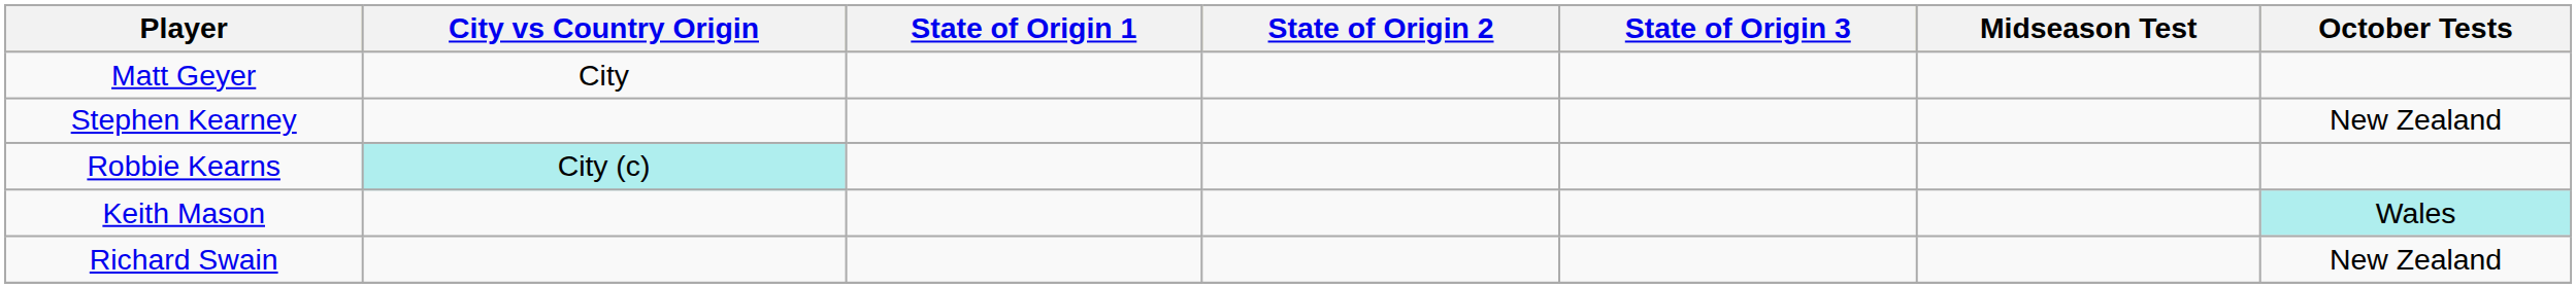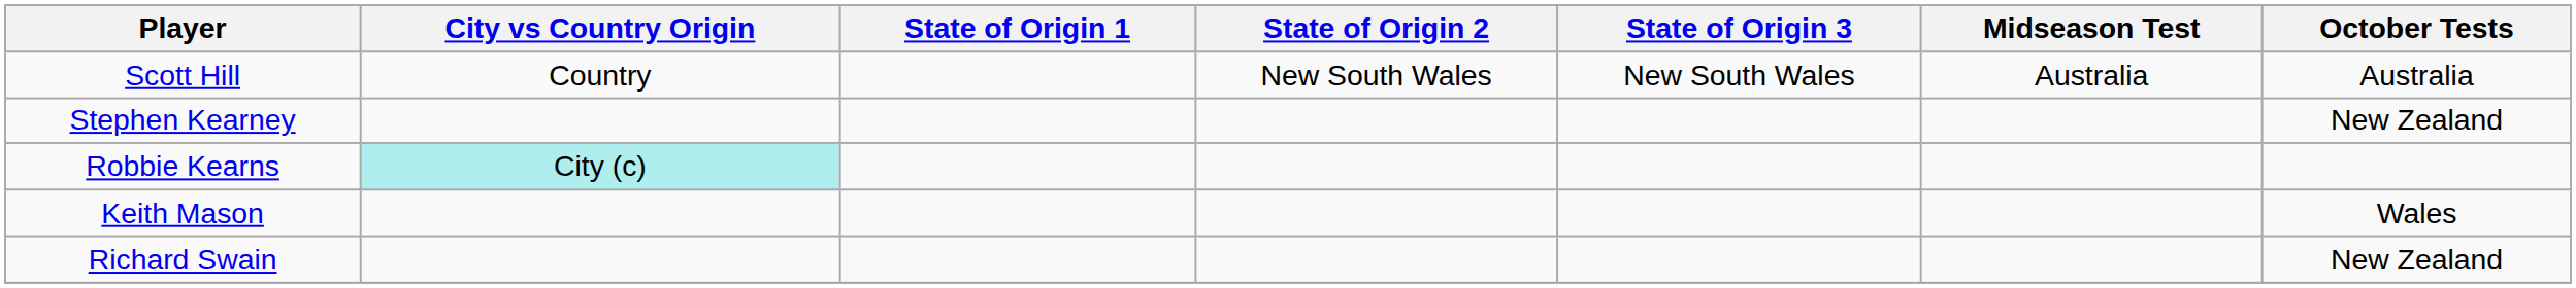 <table class="wikitable"  style="width:100%; font-size:90%; text-align:center">
 <tr style="background:#bdb76b;">
 <th>Player</th>
 <th><a href='#'>City vs Country Origin</a></th>
 <th><a href='#'>State of Origin 1</a></th>
 <th><a href='#'>State of Origin 2</a></th>
 <th><a href='#'>State of Origin 3</a></th>
 <th>Midseason Test</th>
 <th>October Tests</th>
 </tr>
-<tr style="text-align:center">
-<td><a href='#'>Matt Geyer</a></td>
-<td>City</td>
+<tr>
+<td><a href='#'>Scott Hill</a></td>
+<td>Country</td>
 <td></td>
-<td></td>
-<td></td>
-<td></td>
-<td></td>
+<td>New South Wales</td>
+<td>New South Wales</td>
+<td>Australia</td>
+<td>Australia</td>
 </tr>
 <tr>
 <td><a href='#'>Stephen Kearney</a></td>
 <td></td>
 <td></td>
 <td></td>
 <td></td>
 <td></td>
 <td>New Zealand</td>
 </tr>
 <tr>
 <td><a href='#'>Robbie Kearns</a></td>
 <td style="background: paleturquoise;">City (c)</td>
 <td></td>
 <td></td>
 <td></td>
 <td></td>
 <td></td>
 </tr>
 <tr>
 <td><a href='#'>Keith Mason</a></td>
 <td></td>
 <td></td>
 <td></td>
 <td></td>
 <td></td>
-<td style="background: paleturquoise;">Wales</td>
+<td>Wales</td>
 </tr>
 <tr>
 <td><a href='#'>Richard Swain</a></td>
 <td></td>
 <td></td>
 <td></td>
 <td></td>
 <td></td>
 <td>New Zealand</td>
 </tr>
 <tr>
 </tr>
 </table>
